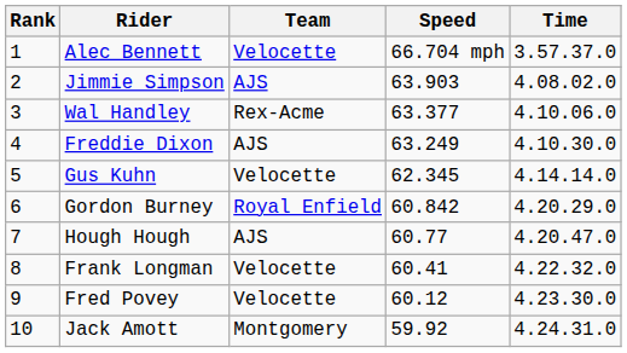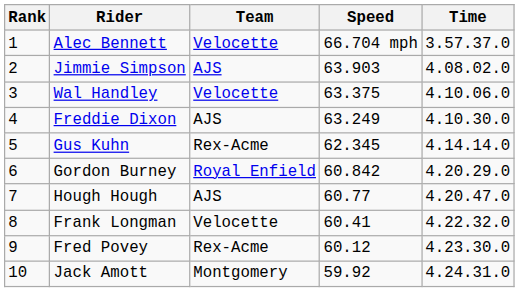 <table class="wikitable">
 <tr style="background:#efefef;">
 <th>Rank</th>
 <th>Rider</th>
 <th>Team</th>
 <th>Speed</th>
 <th>Time</th>
 </tr>
 <tr>
 <td>1</td>
 <td> <a href='#'>Alec Bennett</a></td>
 <td><a href='#'>Velocette</a></td>
 <td>66.704 mph</td>
 <td>3.57.37.0</td>
 </tr>
 <tr>
 <td>2</td>
 <td> <a href='#'>Jimmie Simpson</a></td>
 <td><a href='#'>AJS</a></td>
 <td>63.903</td>
 <td>4.08.02.0</td>
 </tr>
 <tr>
 <td>3</td>
 <td> <a href='#'>Wal Handley</a></td>
-<td>Rex-Acme</td>
-<td>63.377</td>
+<td><a href='#'>Velocette</a></td>
+<td>63.375</td>
 <td>4.10.06.0</td>
 </tr>
 <tr>
 <td>4</td>
 <td> <a href='#'>Freddie Dixon</a></td>
 <td>AJS</td>
 <td>63.249</td>
 <td>4.10.30.0</td>
 </tr>
 <tr>
 <td>5</td>
 <td> <a href='#'>Gus Kuhn</a></td>
-<td>Velocette</td>
+<td>Rex-Acme</td>
 <td>62.345</td>
 <td>4.14.14.0</td>
 </tr>
 <tr>
 <td>6</td>
 <td> Gordon Burney</td>
 <td><a href='#'>Royal Enfield</a></td>
 <td>60.842</td>
 <td>4.20.29.0</td>
 </tr>
 <tr>
 <td>7</td>
 <td> Hough Hough</td>
 <td>AJS</td>
 <td>60.77</td>
 <td>4.20.47.0</td>
 </tr>
 <tr>
 <td>8</td>
 <td> Frank Longman</td>
 <td>Velocette</td>
 <td>60.41</td>
 <td>4.22.32.0</td>
 </tr>
 <tr>
 <td>9</td>
 <td> Fred Povey</td>
-<td>Velocette</td>
+<td>Rex-Acme</td>
 <td>60.12</td>
 <td>4.23.30.0</td>
 </tr>
 <tr>
 <td>10</td>
 <td> Jack Amott</td>
 <td>Montgomery</td>
 <td>59.92</td>
 <td>4.24.31.0</td>
 </tr>
 </table>
